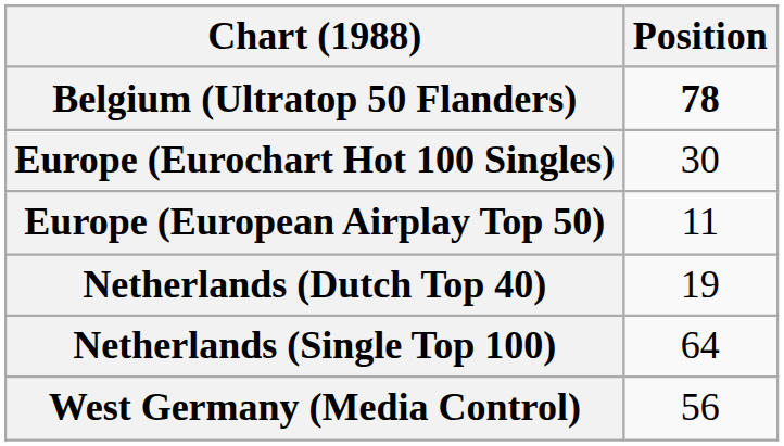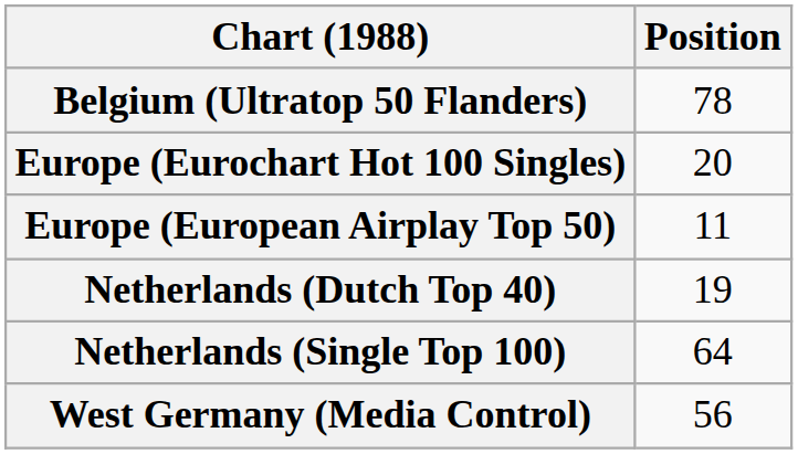 <table class="wikitable sortable plainrowheaders" style="text-align:center">
 <tr>
 <th scope="col">Chart (1988)</th>
 <th scope="col">Position</th>
 </tr>
 <tr>
 <th scope="row">Belgium (Ultratop 50 Flanders)</th>
-<td><strong>78</strong></td>
+<td>78</td>
 </tr>
 <tr>
 <th scope="row">Europe (Eurochart Hot 100 Singles)</th>
-<td>30</td>
+<td>20</td>
 </tr>
 <tr>
 <th scope="row">Europe (European Airplay Top 50)</th>
 <td>11</td>
 </tr>
 <tr>
 <th scope="row">Netherlands (Dutch Top 40)</th>
 <td>19</td>
 </tr>
 <tr>
 <th scope="row">Netherlands (Single Top 100)</th>
 <td>64</td>
 </tr>
 <tr>
 <th scope="row">West Germany (Media Control)</th>
 <td>56</td>
 </tr>
 </table>
